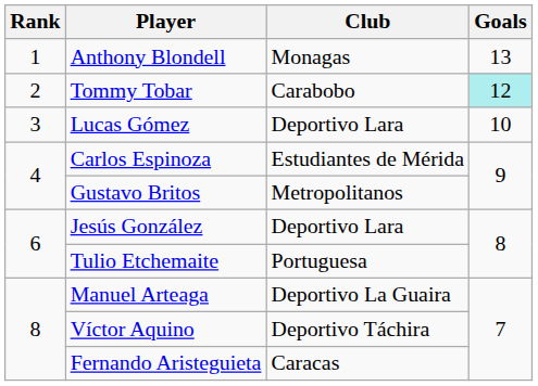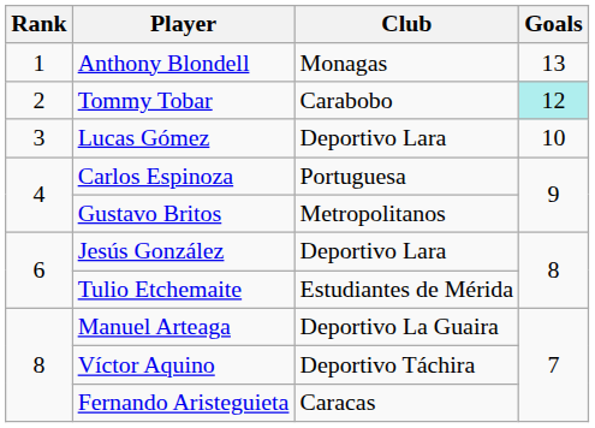 <table class="wikitable" style="text-align:center">
 <tr>
 <th>Rank</th>
 <th>Player</th>
 <th>Club</th>
 <th>Goals</th>
 </tr>
 <tr>
 <td>1</td>
 <td align="left"> <a href='#'>Anthony Blondell</a></td>
 <td align="left">Monagas</td>
 <td>13</td>
 </tr>
 <tr>
 <td>2</td>
 <td align="left"> <a href='#'>Tommy Tobar</a></td>
 <td align="left">Carabobo</td>
 <td style="background: paleturquoise;">12</td>
 </tr>
 <tr>
 <td>3</td>
 <td align="left"> <a href='#'>Lucas Gómez</a></td>
 <td align="left">Deportivo Lara</td>
 <td>10</td>
 </tr>
 <tr>
 <td rowspan="2">4</td>
 <td align="left"> <a href='#'>Carlos Espinoza</a></td>
-<td align="left">Estudiantes de Mérida</td>
+<td align="left">Portuguesa</td>
 <td rowspan="2">9</td>
 </tr>
 <tr>
 <td align="left"> <a href='#'>Gustavo Britos</a></td>
 <td align="left">Metropolitanos</td>
 </tr>
 <tr>
 <td rowspan="2">6</td>
 <td align="left"> <a href='#'>Jesús González</a></td>
 <td align="left">Deportivo Lara</td>
 <td rowspan="2">8</td>
 </tr>
 <tr>
 <td align="left"> <a href='#'>Tulio Etchemaite</a></td>
-<td align="left">Portuguesa</td>
+<td align="left">Estudiantes de Mérida</td>
 </tr>
 <tr>
 <td rowspan="3">8</td>
 <td align="left"> <a href='#'>Manuel Arteaga</a></td>
 <td align="left">Deportivo La Guaira</td>
 <td rowspan="3">7</td>
 </tr>
 <tr>
 <td align="left"> <a href='#'>Víctor Aquino</a></td>
 <td align="left">Deportivo Táchira</td>
 </tr>
 <tr>
 <td align="left"> <a href='#'>Fernando Aristeguieta</a></td>
 <td align="left">Caracas</td>
 </tr>
 </table>
